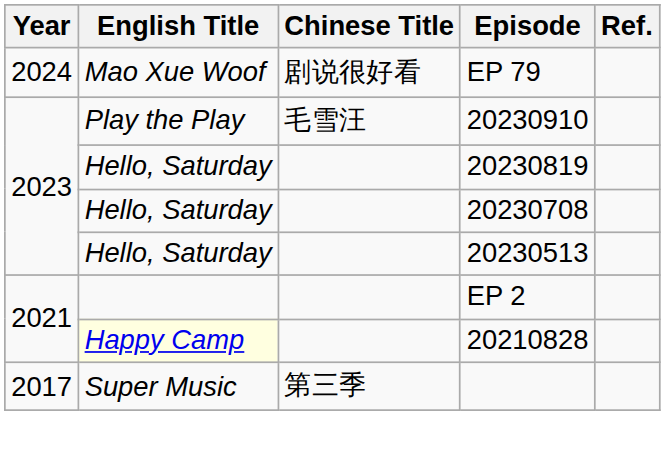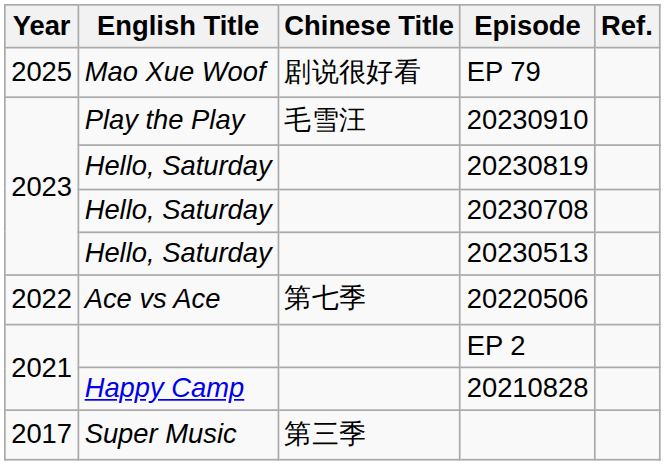 <table class="wikitable">
 <tr>
 <th>Year</th>
 <th>English Title</th>
 <th>Chinese Title</th>
 <th>Episode</th>
 <th>Ref.</th>
 </tr>
 <tr>
-<td>2024</td>
+<td>2025</td>
 <td><em>Mao Xue Woof</em></td>
 <td>剧说很好看</td>
 <td>EP 79</td>
 <td></td>
 </tr>
 <tr>
 <td rowspan="4">2023</td>
 <td><em>Play the Play</em></td>
 <td>毛雪汪</td>
 <td>20230910</td>
 <td></td>
 </tr>
 <tr>
 <td><em>Hello, Saturday</em></td>
 <td></td>
 <td>20230819</td>
 <td></td>
 </tr>
 <tr>
 <td><em>Hello, Saturday</em></td>
 <td></td>
 <td>20230708</td>
 <td></td>
 </tr>
 <tr>
 <td><em>Hello, Saturday</em></td>
 <td></td>
 <td>20230513</td>
 <td></td>
 </tr>
 <tr>
+<td>2022</td>
+<td><em>Ace vs Ace</em></td>
+<td> 第七季</td>
+<td>20220506</td>
+<td></td>
+</tr>
+<tr>
 <td rowspan="2">2021</td>
 <td></td>
 <td></td>
 <td>EP 2</td>
 <td></td>
 </tr>
 <tr>
-<td style="background: lightyellow;"><a href='#'><em>Happy Camp</em></a></td>
+<td><a href='#'><em>Happy Camp</em></a></td>
 <td></td>
 <td>20210828</td>
 <td></td>
 </tr>
 <tr>
 <td>2017</td>
 <td><em>Super Music</em></td>
 <td> 第三季</td>
 <td></td>
 <td></td>
 </tr>
 </table>
